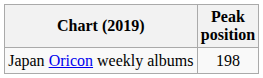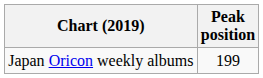 <table class="wikitable sortable">
 <tr>
 <th>Chart (2019)</th>
 <th>Peak<br>position</th>
 </tr>
 <tr>
 <td>Japan <a href='#'>Oricon</a> weekly albums</td>
-<td align="center">198</td>
+<td align="center">199</td>
 </tr>
 </table>
